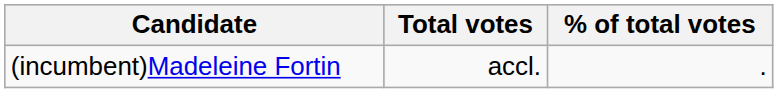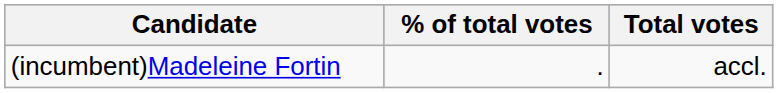 <table class="wikitable" width="475">
 <tr>
 <th align="left">Candidate</th>
+<th align="right">% of total votes</th>
 <th align="right">Total votes</th>
-<th align="right">% of total votes</th>
 </tr>
 <tr>
 <td align="left">(incumbent)<a href='#'>Madeleine Fortin</a></td>
+<td align="right">.</td>
 <td align="right">accl.</td>
-<td align="right">.</td>
 </tr>
 </table>
